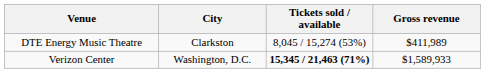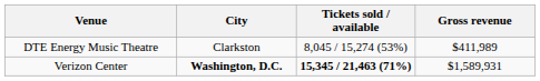 <table class="wikitable" style="text-align:center;">
 <tr>
 <th style="width:220px;">Venue</th>
 <th style="width:150px;">City</th>
 <th style="width:150px;">Tickets sold / available</th>
 <th style="width:150px;">Gross revenue</th>
 </tr>
 <tr>
 <td>DTE Energy Music Theatre</td>
 <td>Clarkston</td>
 <td>8,045 / 15,274 (53%)</td>
 <td>$411,989</td>
 </tr>
 <tr>
 <td>Verizon Center</td>
-<td>Washington, D.C.</td>
+<td><strong>Washington, D.C.</strong></td>
 <td><strong>15,345 / 21,463 (71%)</strong></td>
-<td>$1,589,933</td>
+<td>$1,589,931</td>
 </tr>
 </table>
